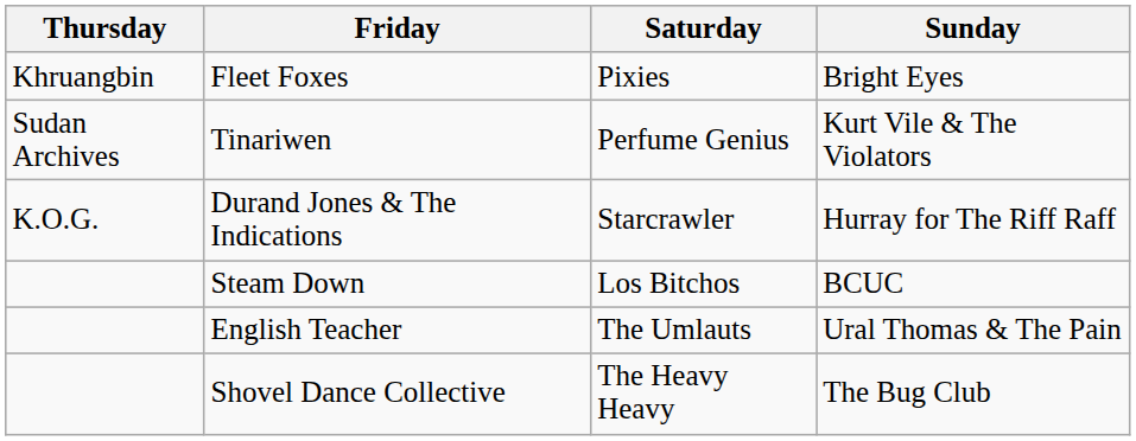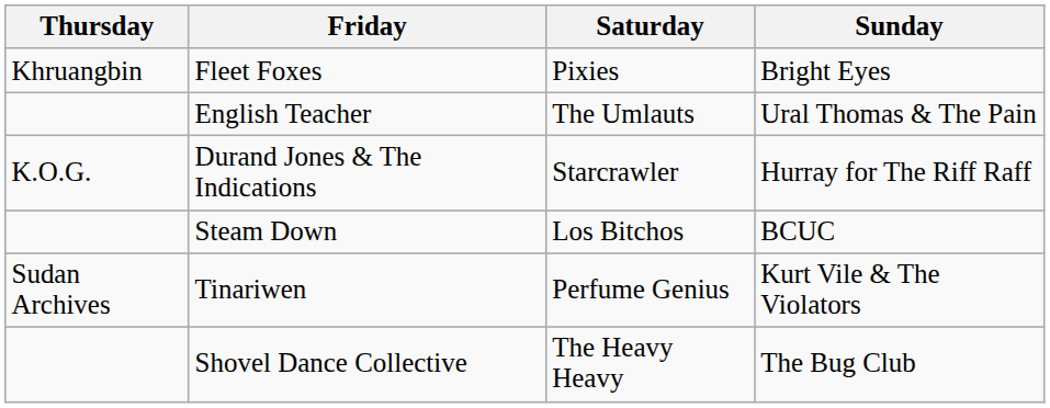 <table class="wikitable">
 <tr>
 <th>Thursday</th>
 <th>Friday</th>
 <th>Saturday</th>
 <th>Sunday</th>
 </tr>
 <tr>
 <td>Khruangbin</td>
 <td>Fleet Foxes</td>
 <td>Pixies</td>
 <td>Bright Eyes</td>
 </tr>
 <tr>
-<td>Sudan Archives</td>
-<td>Tinariwen</td>
-<td>Perfume Genius</td>
-<td>Kurt Vile & The Violators</td>
+<td></td>
+<td>English Teacher</td>
+<td>The Umlauts</td>
+<td>Ural Thomas & The Pain</td>
 </tr>
 <tr>
 <td>K.O.G.</td>
 <td>Durand Jones & The Indications</td>
 <td>Starcrawler</td>
 <td>Hurray for The Riff Raff</td>
 </tr>
 <tr>
 <td></td>
 <td>Steam Down</td>
 <td>Los Bitchos</td>
 <td>BCUC</td>
 </tr>
 <tr>
-<td></td>
-<td>English Teacher</td>
-<td>The Umlauts</td>
-<td>Ural Thomas & The Pain</td>
+<td>Sudan Archives</td>
+<td>Tinariwen</td>
+<td>Perfume Genius</td>
+<td>Kurt Vile & The Violators</td>
 </tr>
 <tr>
 <td></td>
 <td>Shovel Dance Collective</td>
 <td>The Heavy Heavy</td>
 <td>The Bug Club</td>
 </tr>
 </table>
